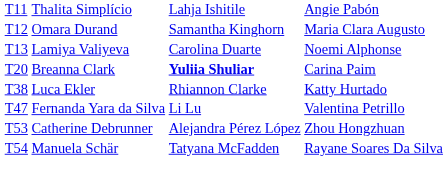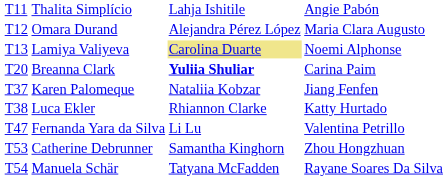 <table>
 <tr>
 <td><a href='#'>T11</a></td>
 <td><a href='#'>Thalita Simplício</a><br></td>
 <td><a href='#'>Lahja Ishitile</a><br></td>
 <td><a href='#'>Angie Pabón</a><br></td>
 </tr>
 <tr>
 <td><a href='#'>T12</a></td>
 <td><a href='#'>Omara Durand</a><br></td>
-<td><a href='#'>Samantha Kinghorn</a><br></td>
+<td><a href='#'>Alejandra Pérez López</a><br></td>
 <td><a href='#'>Maria Clara Augusto</a><br></td>
 </tr>
 <tr>
 <td><a href='#'>T13</a></td>
 <td><a href='#'>Lamiya Valiyeva</a><br></td>
-<td><a href='#'>Carolina Duarte</a><br></td>
+<td style="background: khaki;"><a href='#'>Carolina Duarte</a><br></td>
 <td><a href='#'>Noemi Alphonse</a><br></td>
 </tr>
 <tr>
 <td><a href='#'>T20</a></td>
 <td><a href='#'>Breanna Clark</a><br></td>
 <td><strong><a href='#'>Yuliia Shuliar</a><br></strong></td>
 <td><a href='#'>Carina Paim</a><br></td>
+</tr>
+<tr>
+<td><a href='#'>T37</a></td>
+<td><a href='#'>Karen Palomeque</a><br></td>
+<td><a href='#'>Nataliia Kobzar</a><br></td>
+<td><a href='#'>Jiang Fenfen</a><br></td>
 </tr>
 <tr>
 <td><a href='#'>T38</a></td>
 <td><a href='#'>Luca Ekler</a><br></td>
 <td><a href='#'>Rhiannon Clarke</a><br></td>
 <td><a href='#'>Katty Hurtado</a><br></td>
 </tr>
 <tr>
 <td><a href='#'>T47</a></td>
 <td><a href='#'>Fernanda Yara da Silva</a><br></td>
 <td><a href='#'>Li Lu</a><br></td>
 <td><a href='#'>Valentina Petrillo</a><br></td>
 </tr>
 <tr>
 <td><a href='#'>T53</a></td>
 <td><a href='#'>Catherine Debrunner</a><br></td>
-<td><a href='#'>Alejandra Pérez López</a><br></td>
+<td><a href='#'>Samantha Kinghorn</a><br></td>
 <td><a href='#'>Zhou Hongzhuan</a><br></td>
 </tr>
 <tr>
 <td><a href='#'>T54</a></td>
 <td><a href='#'>Manuela Schär</a><br></td>
 <td><a href='#'>Tatyana McFadden</a><br></td>
 <td><a href='#'>Rayane Soares Da Silva</a><br></td>
 </tr>
 </table>
